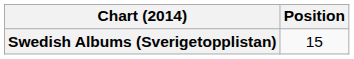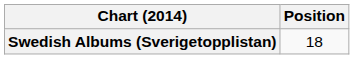 <table class="wikitable plainrowheaders" style="text-align:center">
 <tr>
 <th scope="col">Chart (2014)</th>
 <th scope="col">Position</th>
 </tr>
 <tr>
 <th scope="row">Swedish Albums (Sverigetopplistan)</th>
-<td>15</td>
+<td>18</td>
 </tr>
 </table>
